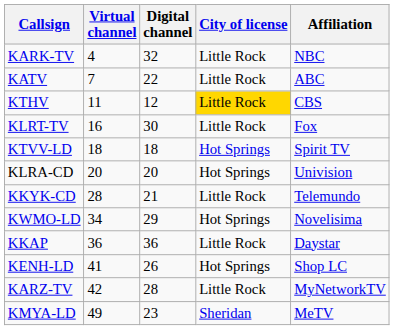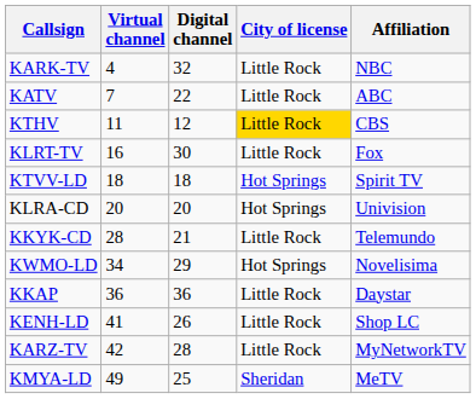 <table class="wikitable">
 <tr>
 <th><a href='#'>Callsign</a></th>
 <th><a href='#'>Virtual<br>channel</a></th>
 <th>Digital<br>channel</th>
 <th><a href='#'>City of license</a></th>
 <th>Affiliation</th>
 </tr>
 <tr>
 <td><a href='#'>KARK-TV</a></td>
 <td>4</td>
 <td>32</td>
 <td>Little Rock</td>
 <td><a href='#'>NBC</a></td>
 </tr>
 <tr>
 <td><a href='#'>KATV</a></td>
 <td>7</td>
 <td>22</td>
 <td>Little Rock</td>
 <td><a href='#'>ABC</a></td>
 </tr>
 <tr>
 <td><a href='#'>KTHV</a></td>
 <td>11</td>
 <td>12</td>
 <td style="background: gold;">Little Rock</td>
 <td><a href='#'>CBS</a></td>
 </tr>
 <tr>
 <td><a href='#'>KLRT-TV</a></td>
 <td>16</td>
 <td>30</td>
 <td>Little Rock</td>
 <td><a href='#'>Fox</a></td>
 </tr>
 <tr>
 <td><a href='#'>KTVV-LD</a></td>
 <td>18</td>
 <td>18</td>
 <td><a href='#'>Hot Springs</a></td>
 <td><a href='#'>Spirit TV</a></td>
 </tr>
 <tr>
 <td>KLRA-CD</td>
 <td>20</td>
 <td>20</td>
 <td>Hot Springs</td>
 <td><a href='#'>Univision</a></td>
 </tr>
 <tr>
 <td><a href='#'>KKYK-CD</a></td>
 <td>28</td>
 <td>21</td>
 <td>Little Rock</td>
 <td><a href='#'>Telemundo</a></td>
 </tr>
 <tr>
 <td><a href='#'>KWMO-LD</a></td>
 <td>34</td>
 <td>29</td>
 <td>Hot Springs</td>
 <td><a href='#'>Novelisima</a></td>
 </tr>
 <tr>
 <td><a href='#'>KKAP</a></td>
 <td>36</td>
 <td>36</td>
 <td>Little Rock</td>
 <td><a href='#'>Daystar</a></td>
 </tr>
 <tr>
 <td><a href='#'>KENH-LD</a></td>
 <td>41</td>
 <td>26</td>
-<td>Hot Springs</td>
+<td>Little Rock</td>
 <td><a href='#'>Shop LC</a></td>
 </tr>
 <tr>
 <td><a href='#'>KARZ-TV</a></td>
 <td>42</td>
 <td>28</td>
 <td>Little Rock</td>
 <td><a href='#'>MyNetworkTV</a></td>
 </tr>
 <tr>
 <td><a href='#'>KMYA-LD</a></td>
 <td>49</td>
-<td>23</td>
+<td>25</td>
 <td><a href='#'>Sheridan</a></td>
 <td><a href='#'>MeTV</a></td>
 </tr>
 </table>
